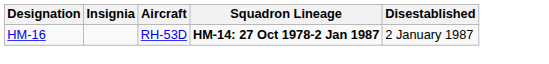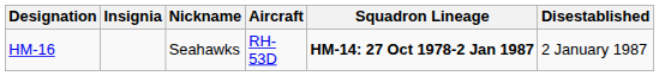 <table class="wikitable">
 <tr>
 <th>Designation</th>
 <th>Insignia</th>
+<th>Nickname</th>
 <th>Aircraft</th>
 <th>Squadron Lineage</th>
 <th>Disestablished</th>
 </tr>
 <tr>
 <td><a href='#'>HM-16</a></td>
 <td></td>
+<td>Seahawks</td>
 <td><a href='#'>RH-53D</a></td>
 <td style="white-space: nowrap;"><strong>HM-14: 27 Oct 1978-2 Jan 1987</strong></td>
 <td>2 January 1987</td>
 </tr>
 </table>
